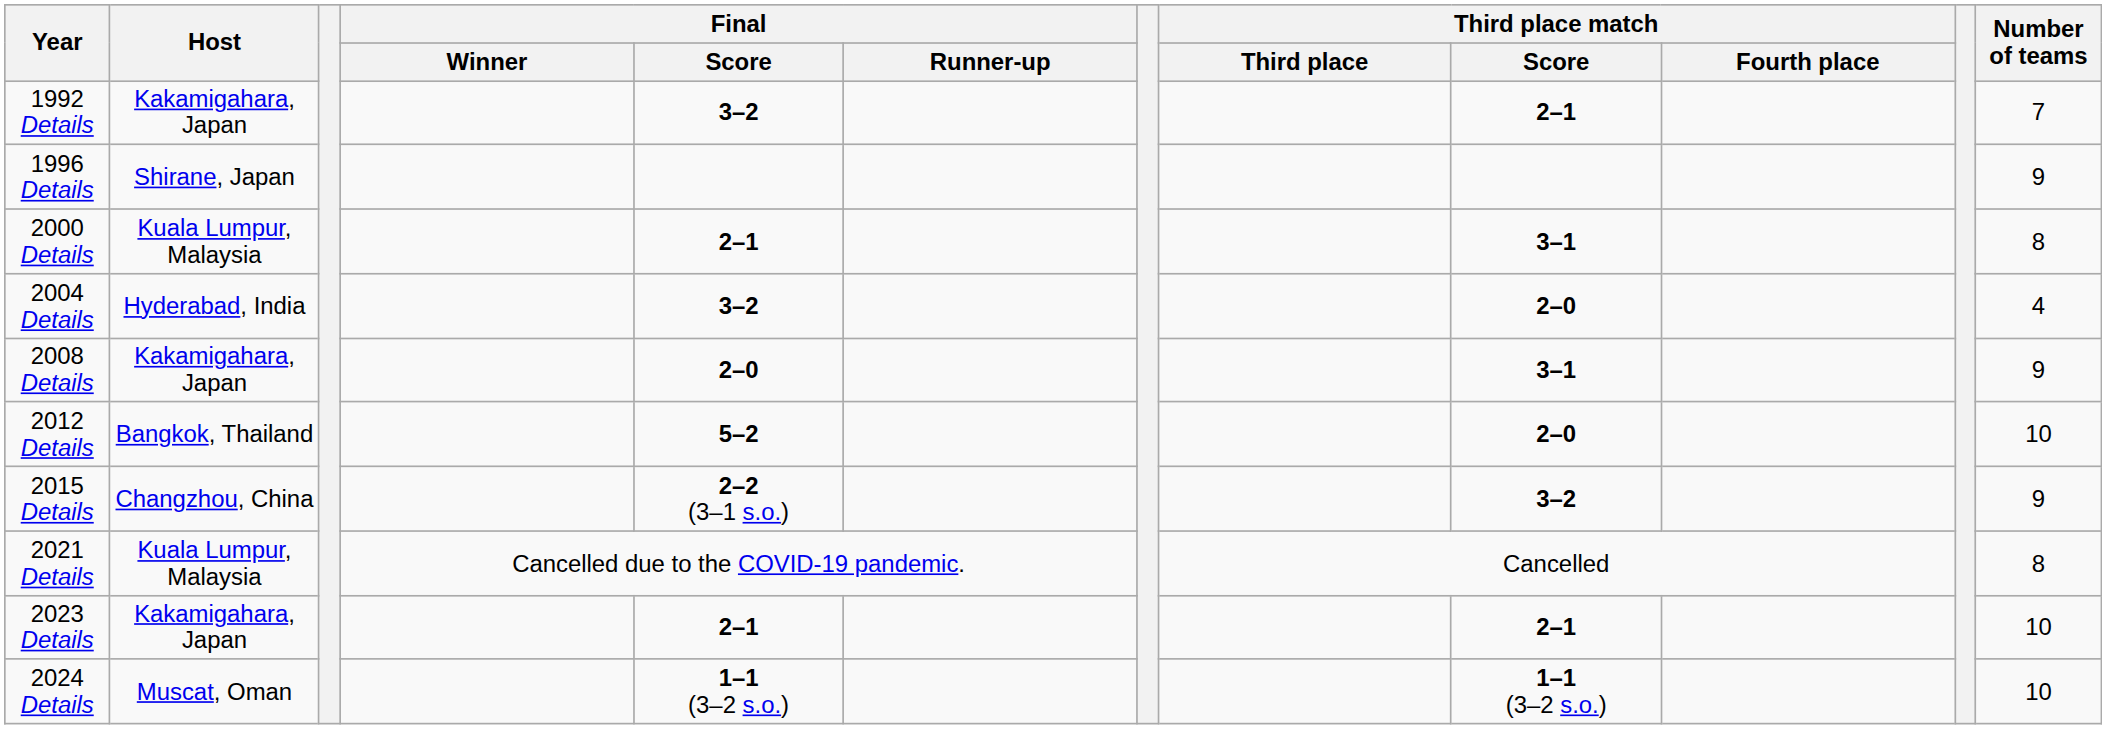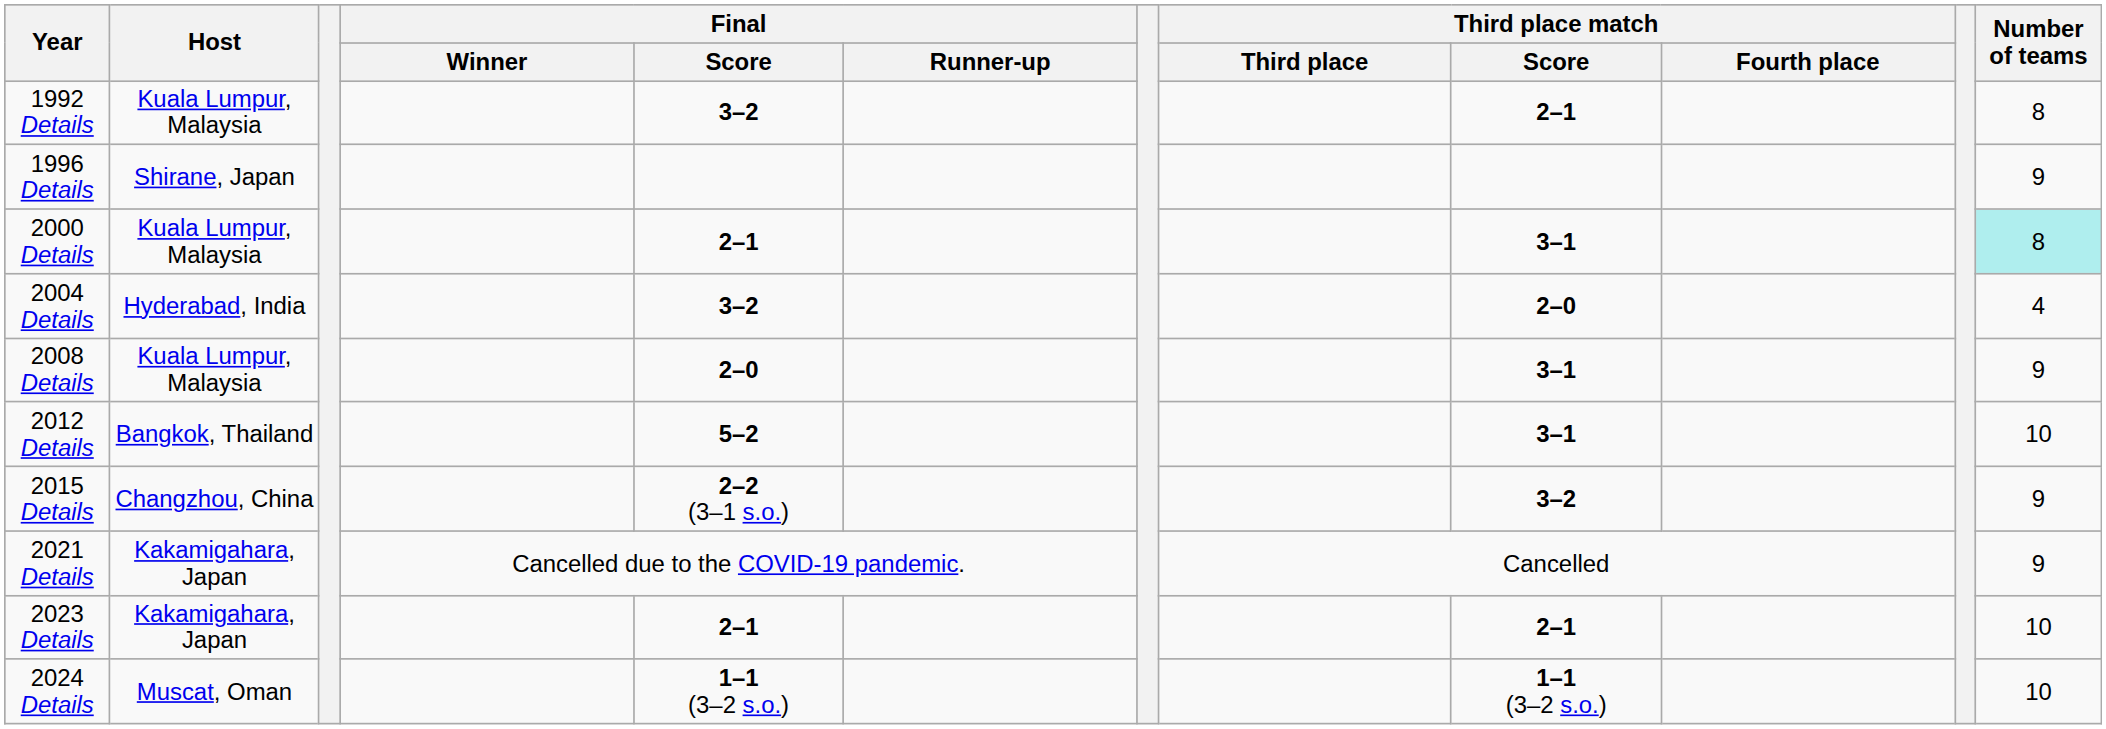 <table class="wikitable" style="text-align:center;width:100%; font-size:90%;">
 <tr>
 <th rowspan=2 width=5%>Year</th>
 <th rowspan=2 width=10%>Host</th>
 <th width=1% rowspan=12></th>
 <th colspan=3>Final</th>
 <th width=1% rowspan=12></th>
 <th colspan=3>Third place match</th>
 <th width=1% rowspan=12></th>
 <th width=6% rowspan=2>Number of teams</th>
 </tr>
 <tr>
 <th width=14%>Winner</th>
 <th width=10%>Score</th>
 <th width=14%>Runner-up</th>
 <th width=14%>Third place</th>
 <th width=10%>Score</th>
 <th width=14%>Fourth place</th>
 </tr>
 <tr>
 <td>1992<br><em><a href='#'>Details</a></em></td>
-<td><a href='#'>Kakamigahara</a>, Japan</td>
+<td><a href='#'>Kuala Lumpur</a>, Malaysia</td>
 <td><strong></strong></td>
 <td><strong>3–2</strong></td>
 <td></td>
 <td></td>
 <td><strong>2–1</strong></td>
 <td></td>
-<td>7</td>
+<td>8</td>
 </tr>
 <tr>
 <td>1996<br><em><a href='#'>Details</a></em></td>
 <td><a href='#'>Shirane</a>, Japan</td>
 <td><strong></strong></td>
 <td></td>
 <td></td>
 <td></td>
 <td></td>
 <td></td>
 <td>9</td>
 </tr>
 <tr>
 <td>2000<br><em><a href='#'>Details</a></em></td>
 <td><a href='#'>Kuala Lumpur</a>, Malaysia</td>
 <td><strong></strong></td>
 <td><strong>2–1</strong></td>
 <td></td>
 <td></td>
 <td><strong>3–1</strong></td>
 <td></td>
-<td>8</td>
+<td style="background: paleturquoise;">8</td>
 </tr>
 <tr>
 <td>2004<br><em><a href='#'>Details</a></em></td>
 <td><a href='#'>Hyderabad</a>, India</td>
 <td><strong></strong></td>
 <td><strong>3–2</strong></td>
 <td></td>
 <td></td>
 <td><strong>2–0</strong></td>
 <td></td>
 <td>4</td>
 </tr>
 <tr>
 <td>2008<br><em><a href='#'>Details</a></em></td>
-<td><a href='#'>Kakamigahara</a>, Japan</td>
+<td><a href='#'>Kuala Lumpur</a>, Malaysia</td>
 <td><strong></strong></td>
 <td><strong>2–0</strong></td>
 <td></td>
 <td></td>
 <td><strong>3–1</strong></td>
 <td></td>
 <td>9</td>
 </tr>
 <tr>
 <td>2012<br><em><a href='#'>Details</a></em></td>
 <td><a href='#'>Bangkok</a>, Thailand</td>
 <td><strong></strong></td>
 <td><strong>5–2</strong></td>
 <td></td>
 <td></td>
-<td><strong>2–0</strong></td>
+<td><strong>3–1</strong></td>
 <td></td>
 <td>10</td>
 </tr>
 <tr>
 <td>2015<br><em><a href='#'>Details</a></em></td>
 <td><a href='#'>Changzhou</a>, China</td>
 <td><strong></strong></td>
 <td><strong>2–2</strong><br>(3–1 <a href='#'>s.o.</a>)</td>
 <td></td>
 <td></td>
 <td><strong>3–2</strong></td>
 <td></td>
 <td>9</td>
 </tr>
 <tr>
 <td>2021<br><em><a href='#'>Details</a></em></td>
-<td><a href='#'>Kuala Lumpur</a>, Malaysia</td>
+<td><a href='#'>Kakamigahara</a>, Japan</td>
 <td colspan=3>Cancelled due to the <a href='#'>COVID-19 pandemic</a>.</td>
 <td colspan=3>Cancelled</td>
-<td>8</td>
+<td>9</td>
 </tr>
 <tr>
 <td>2023<br><em><a href='#'>Details</a></em></td>
 <td><a href='#'>Kakamigahara</a>, Japan</td>
 <td><strong></strong></td>
 <td><strong>2–1</strong></td>
 <td></td>
 <td></td>
 <td><strong>2–1</strong></td>
 <td></td>
 <td>10</td>
 </tr>
 <tr>
 <td>2024<br><em><a href='#'>Details</a></em></td>
 <td><a href='#'>Muscat</a>, Oman</td>
 <td><strong></strong></td>
 <td><strong>1–1</strong><br>(3–2 <a href='#'>s.o.</a>)</td>
 <td></td>
 <td></td>
 <td><strong>1–1</strong><br>(3–2 <a href='#'>s.o.</a>)</td>
 <td></td>
 <td>10</td>
 </tr>
 </table>
